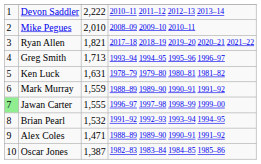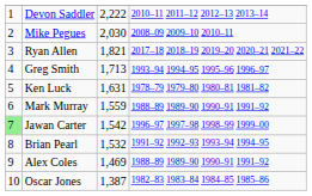 <table class="wikitable">
 <tr>
 </tr>
 <tr>
 <td>1</td>
 <td><a href='#'>Devon Saddler</a></td>
 <td>2,222</td>
 <td style="font-size:80%;"><a href='#'>2010–11</a> <a href='#'>2011–12</a> <a href='#'>2012–13</a> <a href='#'>2013–14</a></td>
 </tr>
 <tr>
 <td>2</td>
 <td><a href='#'>Mike Pegues</a></td>
-<td>2,010</td>
+<td>2,030</td>
 <td style="font-size:80%;"><a href='#'>2008–09</a> <a href='#'>2009–10</a> <a href='#'>2010–11</a></td>
 </tr>
 <tr>
 <td>3</td>
 <td>Ryan Allen</td>
 <td>1,821</td>
 <td style="font-size:80%;"><a href='#'>2017–18</a> <a href='#'>2018–19</a> <a href='#'>2019–20</a> <a href='#'>2020–21</a> <a href='#'>2021–22</a></td>
 </tr>
 <tr>
 <td>4</td>
 <td>Greg Smith</td>
 <td>1,713</td>
 <td style="font-size:80%;"><a href='#'>1993–94</a> <a href='#'>1994–95</a> <a href='#'>1995–96</a> <a href='#'>1996–97</a></td>
 </tr>
 <tr>
 <td>5</td>
 <td>Ken Luck</td>
 <td>1,631</td>
 <td style="font-size:80%;"><a href='#'>1978–79</a> <a href='#'>1979–80</a> <a href='#'>1980–81</a> <a href='#'>1981–82</a></td>
 </tr>
 <tr>
 <td>6</td>
 <td>Mark Murray</td>
 <td>1,559</td>
 <td style="font-size:80%;"><a href='#'>1988–89</a> <a href='#'>1989–90</a> <a href='#'>1990–91</a> <a href='#'>1991–92</a></td>
 </tr>
 <tr>
 <td style="background: lightgreen;">7</td>
 <td>Jawan Carter</td>
-<td>1,555</td>
+<td>1,542</td>
 <td style="font-size:80%;"><a href='#'>1996–97</a> <a href='#'>1997–98</a> <a href='#'>1998–99</a> <a href='#'>1999–00</a></td>
 </tr>
 <tr>
 <td>8</td>
 <td>Brian Pearl</td>
 <td>1,532</td>
 <td style="font-size:80%;"><a href='#'>1991–92</a> <a href='#'>1992–93</a> <a href='#'>1993–94</a> <a href='#'>1994–95</a></td>
 </tr>
 <tr>
 <td>9</td>
 <td>Alex Coles</td>
-<td>1,471</td>
+<td>1,469</td>
 <td style="font-size:80%;"><a href='#'>1988–89</a> <a href='#'>1989–90</a> <a href='#'>1990–91</a> <a href='#'>1991–92</a></td>
 </tr>
 <tr>
 <td>10</td>
 <td>Oscar Jones</td>
 <td>1,387</td>
 <td style="font-size:80%;"><a href='#'>1982–83</a> <a href='#'>1983–84</a> <a href='#'>1984–85</a> <a href='#'>1985–86</a></td>
 </tr>
 </table>
